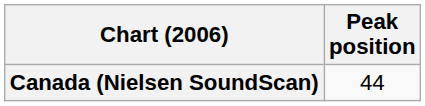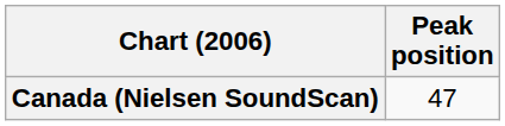 <table class="wikitable plainrowheaders" style="text-align:center;">
 <tr>
 <th scope="col">Chart (2006)</th>
 <th scope="col">Peak<br>position</th>
 </tr>
 <tr>
 <th scope="row">Canada (Nielsen SoundScan)</th>
-<td>44</td>
+<td>47</td>
 </tr>
 </table>
